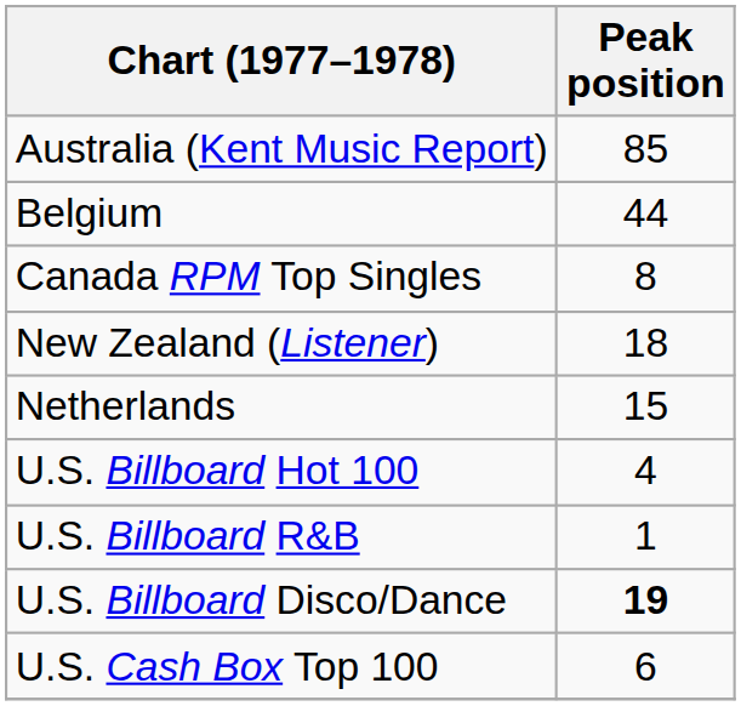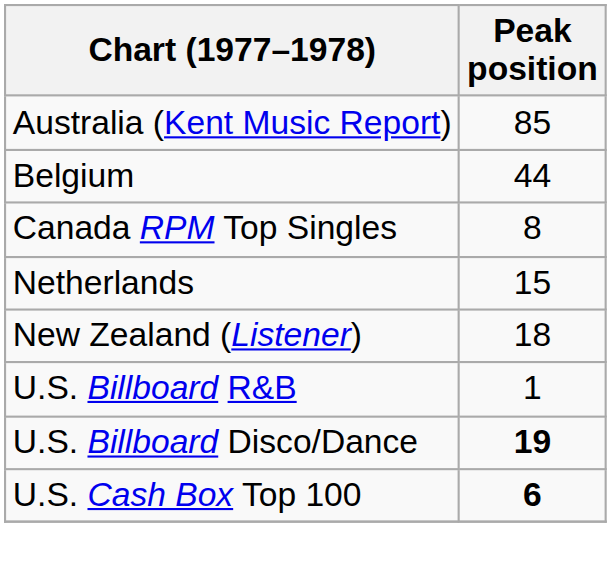 <table class="wikitable sortable">
 <tr>
 <th>Chart (1977–1978)</th>
 <th>Peak<br>position</th>
 </tr>
 <tr>
 <td>Australia (<a href='#'>Kent Music Report</a>)</td>
 <td style="text-align:center;">85</td>
 </tr>
 <tr>
 <td>Belgium</td>
 <td style="text-align:center;">44</td>
 </tr>
 <tr>
 <td>Canada <em><a href='#'>RPM</a></em> Top Singles</td>
 <td style="text-align:center;">8</td>
 </tr>
 <tr>
-<td>New Zealand (<em><a href='#'>Listener</a></em>)</td>
-<td style="text-align:center;">18</td>
-</tr>
-<tr>
 <td>Netherlands</td>
 <td style="text-align:center;">15</td>
 </tr>
 <tr>
-<td>U.S. <em><a href='#'>Billboard</a></em> <a href='#'>Hot 100</a></td>
-<td style="text-align:center;">4</td>
+<td>New Zealand (<em><a href='#'>Listener</a></em>)</td>
+<td style="text-align:center;">18</td>
 </tr>
 <tr>
 <td>U.S. <em><a href='#'>Billboard</a></em> <a href='#'>R&B</a></td>
 <td style="text-align:center;">1</td>
 </tr>
 <tr>
 <td>U.S. <em><a href='#'>Billboard</a></em> Disco/Dance</td>
 <td style="text-align:center;"><strong>19</strong></td>
 </tr>
 <tr>
 <td>U.S. <a href='#'><em>Cash Box</em></a> Top 100</td>
-<td align="center">6</td>
+<td align="center"><strong>6</strong></td>
 </tr>
 <tr>
 </tr>
 </table>
